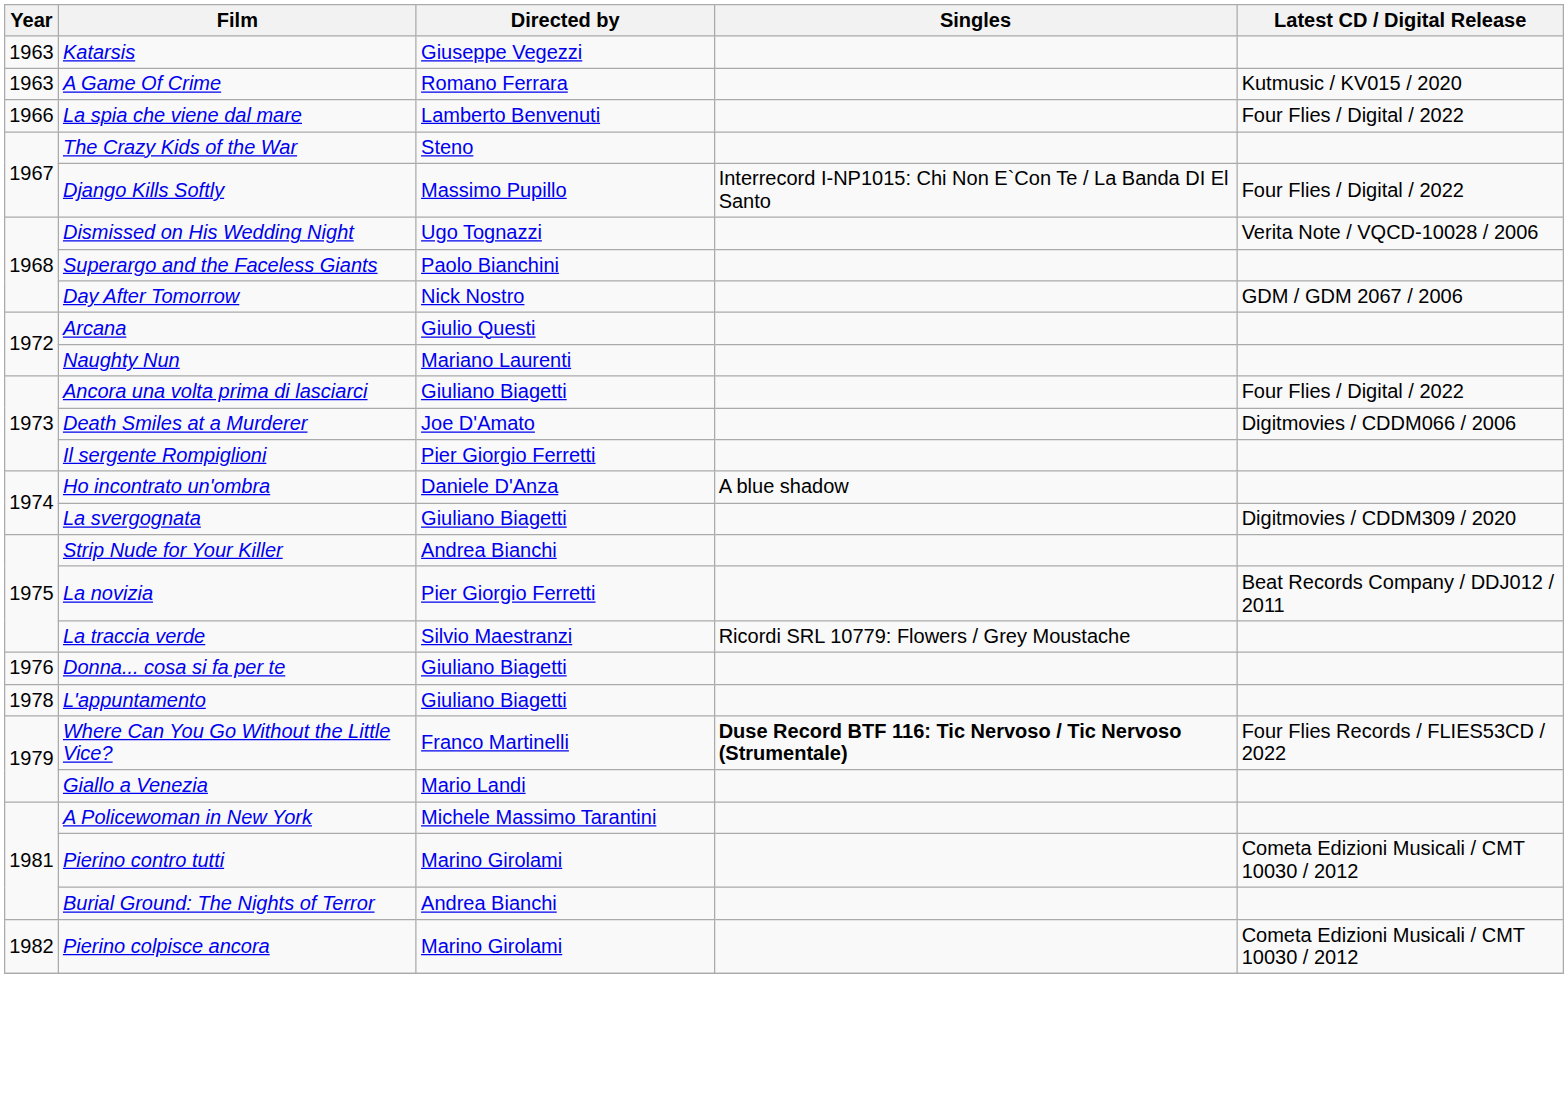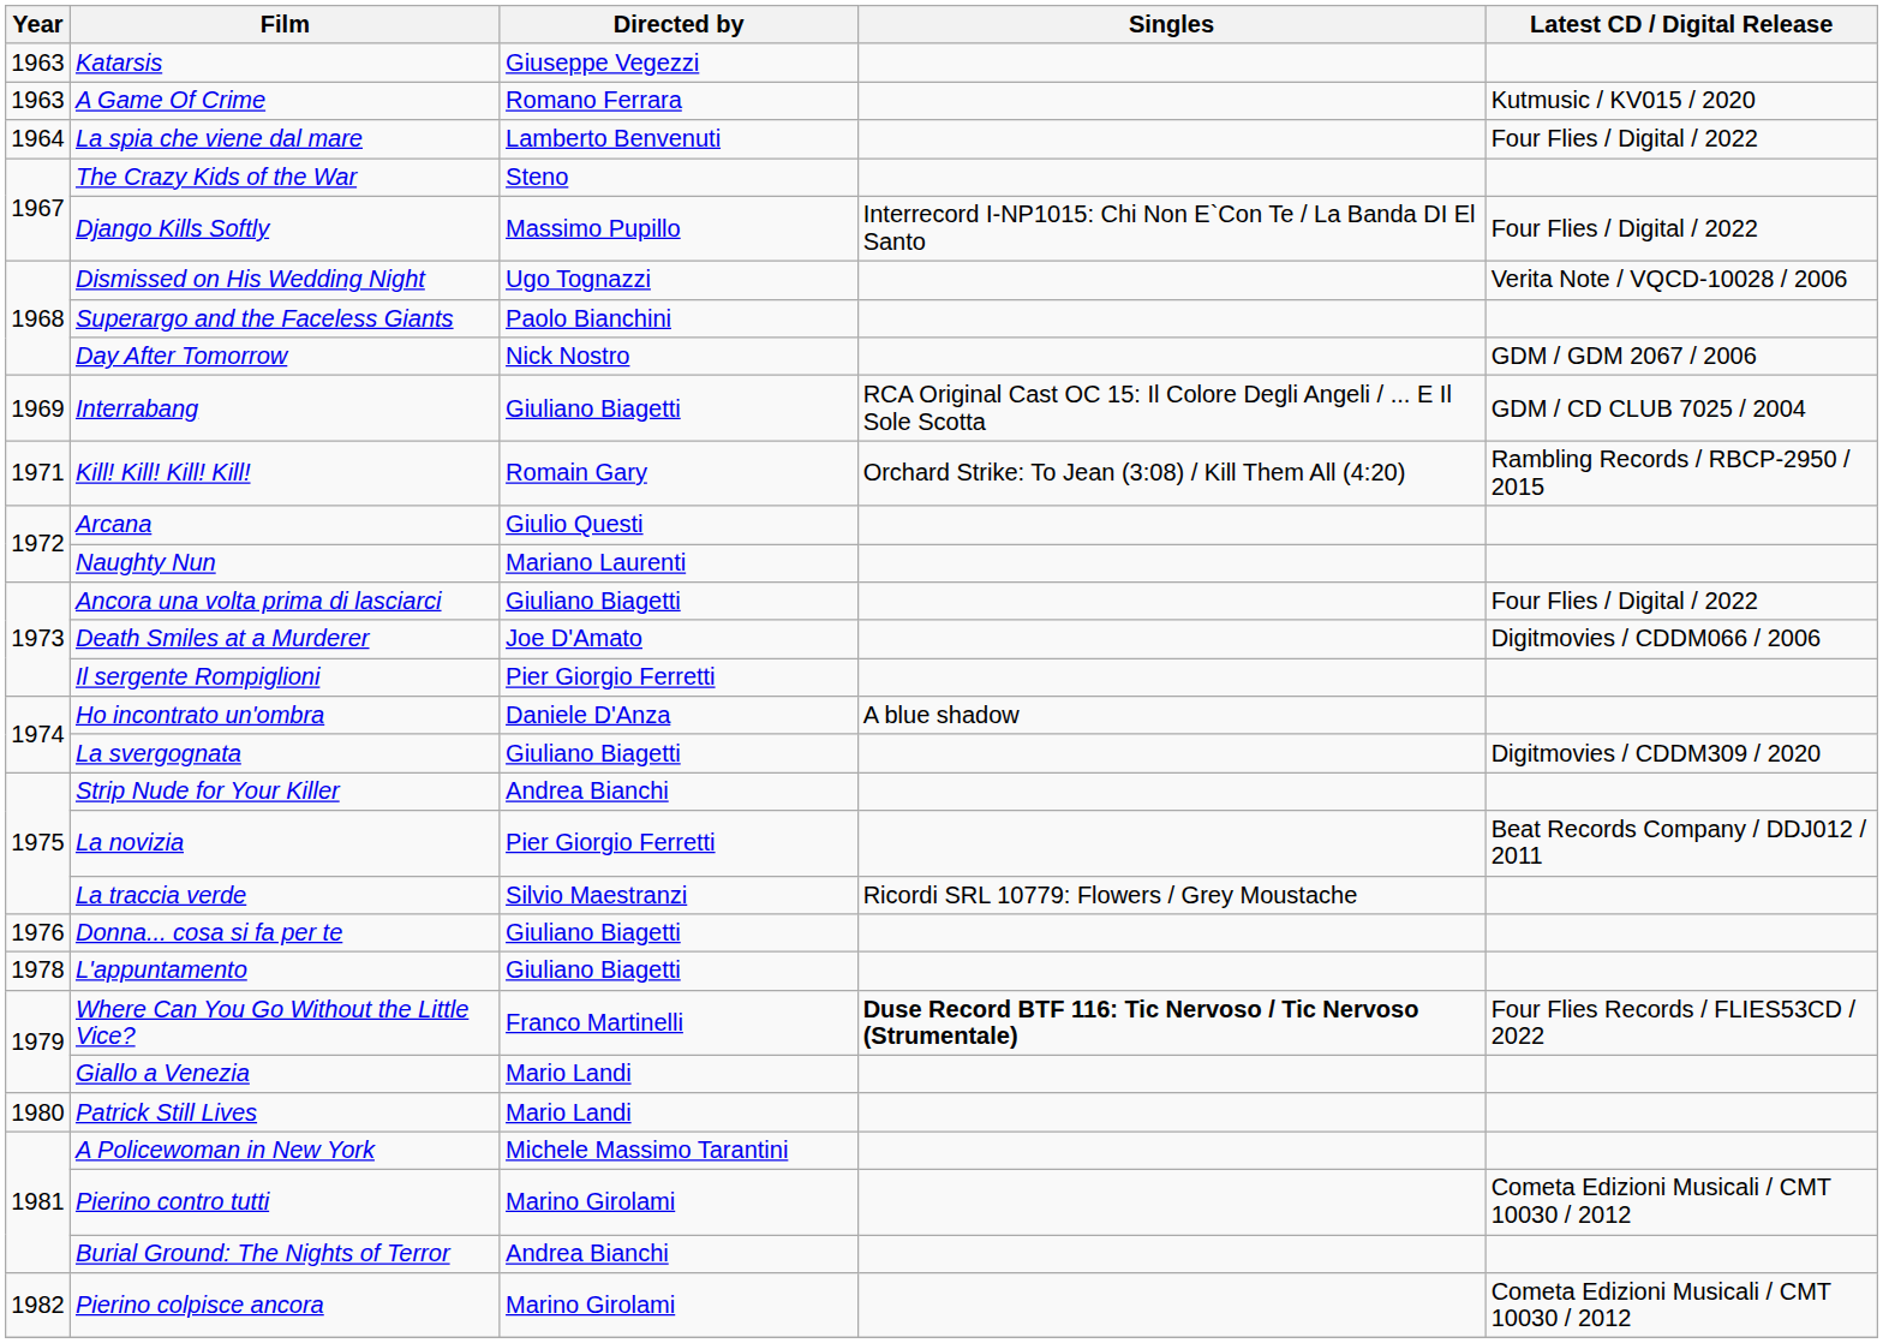 <table class="wikitable">
 <tr>
 <th style="width: 33px;">Year</th>
 <th style="width: 300px;">Film</th>
 <th style="width: 250px;">Directed by</th>
 <th style="width: 450px;">Singles</th>
 <th style="width: 275px;">Latest CD / Digital Release</th>
 </tr>
 <tr>
 <td rowspan="1">1963</td>
 <td><em><a href='#'>Katarsis</a></em> </td>
 <td><a href='#'>Giuseppe Vegezzi</a></td>
 <td></td>
 <td></td>
 </tr>
 <tr>
 <td rowspan="1">1963</td>
 <td><em><a href='#'>A Game Of Crime</a></em></td>
 <td><a href='#'>Romano Ferrara</a></td>
 <td></td>
 <td>Kutmusic / KV015 / 2020</td>
 </tr>
 <tr>
-<td rowspan="1">1966</td>
+<td rowspan="1">1964</td>
 <td><em><a href='#'>La spia che viene dal mare</a></em></td>
 <td><a href='#'>Lamberto Benvenuti</a></td>
 <td></td>
 <td>Four Flies / Digital / 2022</td>
 </tr>
 <tr>
 <td rowspan="2">1967</td>
 <td><em><a href='#'>The Crazy Kids of the War</a></em></td>
 <td><a href='#'>Steno</a></td>
 <td></td>
 <td></td>
 </tr>
 <tr>
 <td><em><a href='#'>Django Kills Softly</a></em></td>
 <td><a href='#'>Massimo Pupillo</a></td>
 <td>Interrecord I-NP1015: Chi Non E`Con Te / La Banda DI El Santo</td>
 <td>Four Flies / Digital / 2022</td>
 </tr>
 <tr>
 <td rowspan="3">1968</td>
 <td><em><a href='#'>Dismissed on His Wedding Night</a></em></td>
 <td><a href='#'>Ugo Tognazzi</a></td>
 <td></td>
 <td>Verita Note / VQCD-10028 / 2006</td>
 </tr>
 <tr>
 <td><em><a href='#'>Superargo and the Faceless Giants</a></em></td>
 <td><a href='#'>Paolo Bianchini</a></td>
 <td></td>
 <td></td>
 </tr>
 <tr>
 <td><em><a href='#'>Day After Tomorrow</a></em></td>
 <td><a href='#'>Nick Nostro</a></td>
 <td></td>
 <td>GDM / GDM 2067 / 2006</td>
+</tr>
+<tr>
+<td rowspan="1">1969</td>
+<td><em><a href='#'>Interrabang</a></em></td>
+<td><a href='#'>Giuliano Biagetti</a></td>
+<td>RCA Original Cast OC 15: Il Colore Degli Angeli / ... E Il Sole Scotta</td>
+<td>GDM / CD CLUB 7025 / 2004</td>
+</tr>
+<tr>
+<td rowspan="1">1971</td>
+<td><em><a href='#'>Kill! Kill! Kill! Kill!</a></em></td>
+<td><a href='#'>Romain Gary</a></td>
+<td>Orchard Strike: To Jean (3:08) / Kill Them All (4:20)</td>
+<td>Rambling Records / RBCP-2950 / 2015</td>
 </tr>
 <tr>
 <td rowspan="2">1972</td>
 <td><em><a href='#'>Arcana</a></em></td>
 <td><a href='#'>Giulio Questi</a></td>
 <td></td>
 <td></td>
 </tr>
 <tr>
 <td><em><a href='#'>Naughty Nun</a></em></td>
 <td><a href='#'>Mariano Laurenti</a></td>
 <td></td>
 <td></td>
 </tr>
 <tr>
 <td rowspan="3">1973</td>
 <td><em><a href='#'>Ancora una volta prima di lasciarci</a></em></td>
 <td><a href='#'>Giuliano Biagetti</a></td>
 <td></td>
 <td>Four Flies / Digital / 2022</td>
 </tr>
 <tr>
 <td><em><a href='#'>Death Smiles at a Murderer</a></em></td>
 <td><a href='#'>Joe D'Amato</a></td>
 <td></td>
 <td>Digitmovies / CDDM066 / 2006</td>
 </tr>
 <tr>
 <td><em><a href='#'>Il sergente Rompiglioni</a></em></td>
 <td><a href='#'>Pier Giorgio Ferretti</a></td>
 <td></td>
 <td></td>
 </tr>
 <tr>
 <td rowspan="2">1974</td>
 <td><em><a href='#'>Ho incontrato un'ombra</a></em></td>
 <td><a href='#'>Daniele D'Anza</a></td>
 <td>A blue shadow</td>
 <td></td>
 </tr>
 <tr>
 <td><em><a href='#'>La svergognata</a></em></td>
 <td><a href='#'>Giuliano Biagetti</a></td>
 <td></td>
 <td>Digitmovies / CDDM309 / 2020</td>
 </tr>
 <tr>
 <td rowspan="3">1975</td>
 <td><em><a href='#'>Strip Nude for Your Killer</a></em></td>
 <td><a href='#'>Andrea Bianchi</a></td>
 <td></td>
 <td></td>
 </tr>
 <tr>
 <td><em><a href='#'>La novizia</a></em></td>
 <td><a href='#'>Pier Giorgio Ferretti</a></td>
 <td></td>
 <td>Beat Records Company / DDJ012 / 2011</td>
 </tr>
 <tr>
 <td><em><a href='#'>La traccia verde</a></em></td>
 <td><a href='#'>Silvio Maestranzi</a></td>
 <td>Ricordi SRL 10779: Flowers / Grey Moustache</td>
 <td></td>
 </tr>
 <tr>
 <td rowspan="1">1976</td>
 <td><em><a href='#'>Donna... cosa si fa per te</a></em></td>
 <td><a href='#'>Giuliano Biagetti</a></td>
 <td></td>
 <td></td>
 </tr>
 <tr>
 <td rowspan="1">1978</td>
 <td><em><a href='#'>L'appuntamento</a></em></td>
 <td><a href='#'>Giuliano Biagetti</a></td>
 <td></td>
 <td></td>
 </tr>
 <tr>
 <td rowspan="2">1979</td>
 <td><em><a href='#'>Where Can You Go Without the Little Vice?</a></em></td>
 <td><a href='#'>Franco Martinelli</a></td>
 <td><strong>Duse Record BTF 116: Tic Nervoso / Tic Nervoso (Strumentale)</strong></td>
 <td>Four Flies Records / FLIES53CD / 2022</td>
 </tr>
 <tr>
 <td><em><a href='#'>Giallo a Venezia</a></em></td>
 <td><a href='#'>Mario Landi</a></td>
 <td></td>
 <td></td>
 </tr>
 <tr>
+<td rowspan="1">1980</td>
+<td><em><a href='#'>Patrick Still Lives</a></em></td>
+<td><a href='#'>Mario Landi</a></td>
+<td></td>
+<td></td>
+</tr>
+<tr>
 <td rowspan="3">1981</td>
 <td><em><a href='#'>A Policewoman in New York</a></em></td>
 <td><a href='#'>Michele Massimo Tarantini</a></td>
 <td></td>
 <td></td>
 </tr>
 <tr>
 <td><em><a href='#'>Pierino contro tutti</a></em></td>
 <td><a href='#'>Marino Girolami</a></td>
 <td></td>
 <td>Cometa Edizioni Musicali / CMT 10030 / 2012</td>
 </tr>
 <tr>
 <td><em><a href='#'>Burial Ground: The Nights of Terror</a></em></td>
 <td><a href='#'>Andrea Bianchi</a></td>
 <td></td>
 <td></td>
 </tr>
 <tr>
 <td rowspan="1">1982</td>
 <td><em><a href='#'>Pierino colpisce ancora</a></em></td>
 <td><a href='#'>Marino Girolami</a></td>
 <td></td>
 <td>Cometa Edizioni Musicali / CMT 10030 / 2012</td>
 </tr>
 <tr>
 </tr>
 </table>
